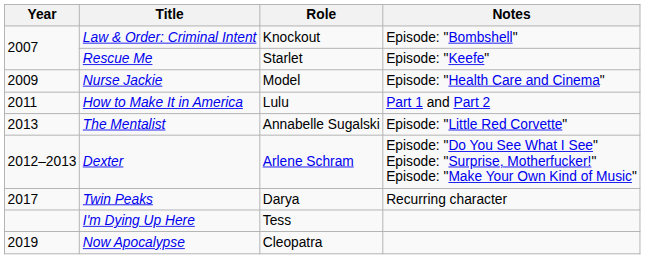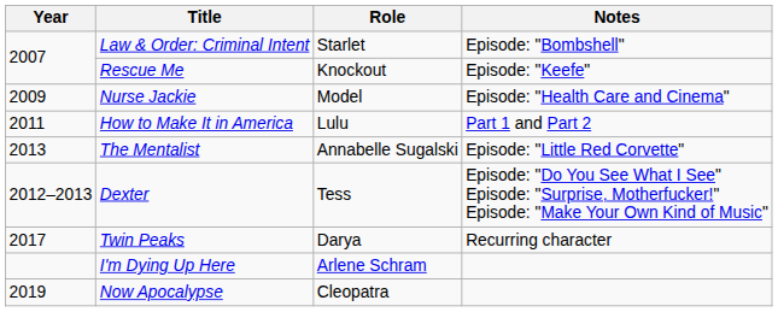 <table class="wikitable sortable">
 <tr>
 <th>Year</th>
 <th>Title</th>
 <th>Role</th>
 <th class="unsortable">Notes</th>
 </tr>
 <tr>
 <td rowspan=2>2007</td>
 <td><em><a href='#'>Law & Order: Criminal Intent</a></em></td>
-<td>Knockout</td>
+<td>Starlet</td>
 <td>Episode: "<a href='#'>Bombshell</a>"</td>
 </tr>
 <tr>
 <td><em><a href='#'>Rescue Me</a></em></td>
-<td>Starlet</td>
+<td>Knockout</td>
 <td>Episode: "<a href='#'>Keefe</a>"</td>
 </tr>
 <tr>
 <td>2009</td>
 <td><em><a href='#'>Nurse Jackie</a></em></td>
 <td>Model</td>
 <td>Episode: "<a href='#'>Health Care and Cinema</a>"</td>
 </tr>
 <tr>
 <td>2011</td>
 <td><em><a href='#'>How to Make It in America</a></em></td>
 <td>Lulu</td>
 <td><a href='#'>Part 1</a> and <a href='#'>Part 2</a></td>
 </tr>
 <tr>
 <td>2013</td>
 <td><em><a href='#'>The Mentalist</a></em></td>
 <td>Annabelle Sugalski</td>
 <td>Episode: "<a href='#'>Little Red Corvette</a>"</td>
 </tr>
 <tr>
 <td>2012–2013</td>
 <td><em><a href='#'>Dexter</a></em></td>
-<td><a href='#'>Arlene Schram</a></td>
+<td>Tess</td>
 <td>Episode: "<a href='#'>Do You See What I See</a>"<br>Episode: "<a href='#'>Surprise, Motherfucker!</a>"<br>Episode: "<a href='#'>Make Your Own Kind of Music</a>"</td>
 </tr>
 <tr>
 <td>2017</td>
 <td><em><a href='#'>Twin Peaks</a></em></td>
 <td>Darya</td>
 <td>Recurring character</td>
 </tr>
 <tr>
 <td></td>
 <td><em><a href='#'>I'm Dying Up Here</a></em></td>
-<td>Tess</td>
+<td><a href='#'>Arlene Schram</a></td>
 <td></td>
 </tr>
 <tr>
 <td>2019</td>
 <td><em><a href='#'>Now Apocalypse</a></em></td>
 <td>Cleopatra</td>
 <td></td>
 </tr>
 </table>
